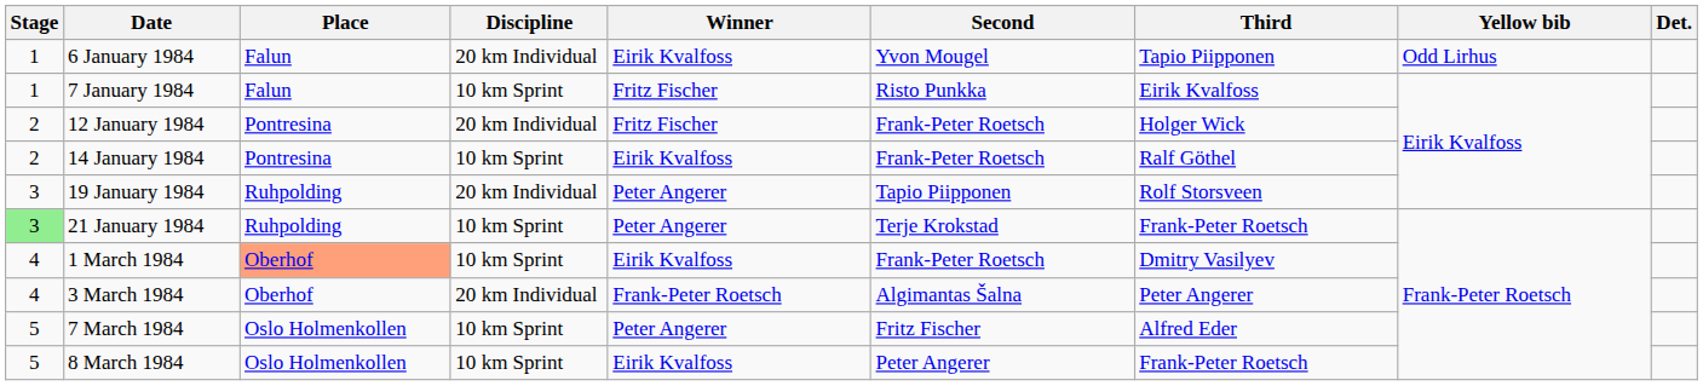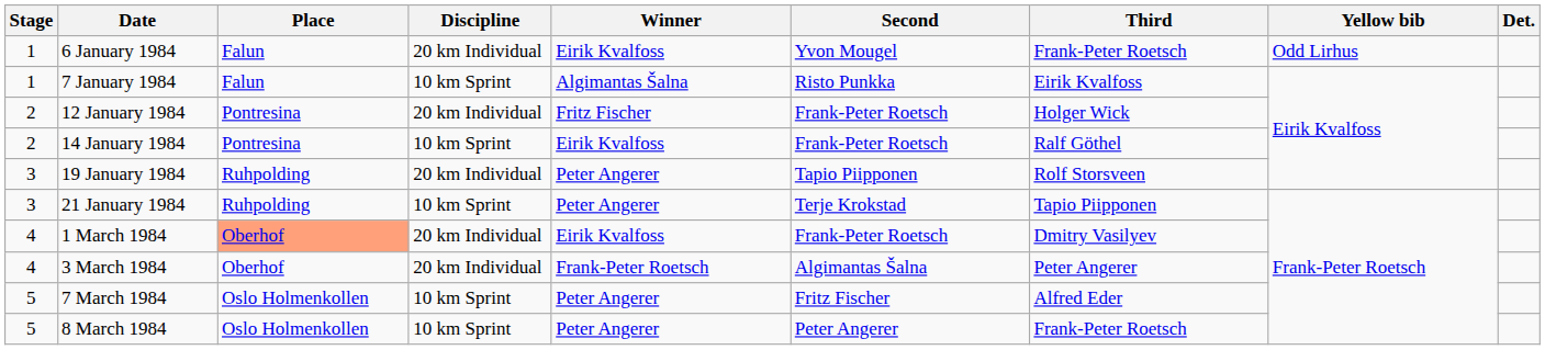 <table class="wikitable" style="font-size:95%;">
 <tr>
 <th width="10">Stage</th>
 <th width="125">Date</th>
 <th width="150">Place</th>
 <th width="110">Discipline</th>
 <th width="190">Winner</th>
 <th width="190">Second</th>
 <th width="190">Third</th>
 <th width="183">Yellow bib <br> </th>
 <th width="8">Det.</th>
 </tr>
 <tr>
 <td align=center>1</td>
 <td>6 January 1984</td>
 <td> <a href='#'>Falun</a></td>
 <td>20 km Individual</td>
 <td> <a href='#'>Eirik Kvalfoss</a></td>
 <td> <a href='#'>Yvon Mougel</a></td>
-<td> <a href='#'>Tapio Piipponen</a></td>
+<td> <a href='#'>Frank-Peter Roetsch</a></td>
 <td> <a href='#'>Odd Lirhus</a></td>
 <td></td>
 </tr>
 <tr>
 <td align=center>1</td>
 <td>7 January 1984</td>
 <td> <a href='#'>Falun</a></td>
 <td>10 km Sprint</td>
-<td> <a href='#'>Fritz Fischer</a></td>
+<td> <a href='#'>Algimantas Šalna</a></td>
 <td> <a href='#'>Risto Punkka</a></td>
 <td> <a href='#'>Eirik Kvalfoss</a></td>
 <td rowspan="4"> <a href='#'>Eirik Kvalfoss</a></td>
 <td></td>
 </tr>
 <tr>
 <td align=center>2</td>
 <td>12 January 1984</td>
 <td> <a href='#'>Pontresina</a></td>
 <td>20 km Individual</td>
 <td> <a href='#'>Fritz Fischer</a></td>
 <td> <a href='#'>Frank-Peter Roetsch</a></td>
 <td> <a href='#'>Holger Wick</a></td>
 <td></td>
 </tr>
 <tr>
 <td align=center>2</td>
 <td>14 January 1984</td>
 <td> <a href='#'>Pontresina</a></td>
 <td>10 km Sprint</td>
 <td> <a href='#'>Eirik Kvalfoss</a></td>
 <td> <a href='#'>Frank-Peter Roetsch</a></td>
 <td> <a href='#'>Ralf Göthel</a></td>
 <td></td>
 </tr>
 <tr>
 <td align=center>3</td>
 <td>19 January 1984</td>
 <td> <a href='#'>Ruhpolding</a></td>
 <td>20 km Individual</td>
 <td> <a href='#'>Peter Angerer</a></td>
 <td> <a href='#'>Tapio Piipponen</a></td>
 <td> <a href='#'>Rolf Storsveen</a></td>
 <td></td>
 </tr>
 <tr>
-<td align=center style="background: lightgreen;">3</td>
+<td align=center>3</td>
 <td>21 January 1984</td>
 <td> <a href='#'>Ruhpolding</a></td>
 <td>10 km Sprint</td>
 <td> <a href='#'>Peter Angerer</a></td>
 <td> <a href='#'>Terje Krokstad</a></td>
-<td> <a href='#'>Frank-Peter Roetsch</a></td>
+<td> <a href='#'>Tapio Piipponen</a></td>
 <td rowspan="5"> <a href='#'>Frank-Peter Roetsch</a></td>
 <td></td>
 </tr>
 <tr>
 <td align=center>4</td>
 <td>1 March 1984</td>
 <td style="background: lightsalmon;"> <a href='#'>Oberhof</a></td>
-<td>10 km Sprint</td>
+<td>20 km Individual</td>
 <td> <a href='#'>Eirik Kvalfoss</a></td>
 <td> <a href='#'>Frank-Peter Roetsch</a></td>
 <td> <a href='#'>Dmitry Vasilyev</a></td>
 <td></td>
 </tr>
 <tr>
 <td align=center>4</td>
 <td>3 March 1984</td>
 <td> <a href='#'>Oberhof</a></td>
 <td>20 km Individual</td>
 <td> <a href='#'>Frank-Peter Roetsch</a></td>
 <td> <a href='#'>Algimantas Šalna</a></td>
 <td> <a href='#'>Peter Angerer</a></td>
 <td></td>
 </tr>
 <tr>
 <td align=center>5</td>
 <td>7 March 1984</td>
 <td> <a href='#'>Oslo Holmenkollen</a></td>
 <td>10 km Sprint</td>
 <td> <a href='#'>Peter Angerer</a></td>
 <td> <a href='#'>Fritz Fischer</a></td>
 <td> <a href='#'>Alfred Eder</a></td>
 <td></td>
 </tr>
 <tr>
 <td align=center>5</td>
 <td>8 March 1984</td>
 <td> <a href='#'>Oslo Holmenkollen</a></td>
 <td>10 km Sprint</td>
-<td> <a href='#'>Eirik Kvalfoss</a></td>
+<td> <a href='#'>Peter Angerer</a></td>
 <td> <a href='#'>Peter Angerer</a></td>
 <td> <a href='#'>Frank-Peter Roetsch</a></td>
 <td></td>
 </tr>
 </table>
